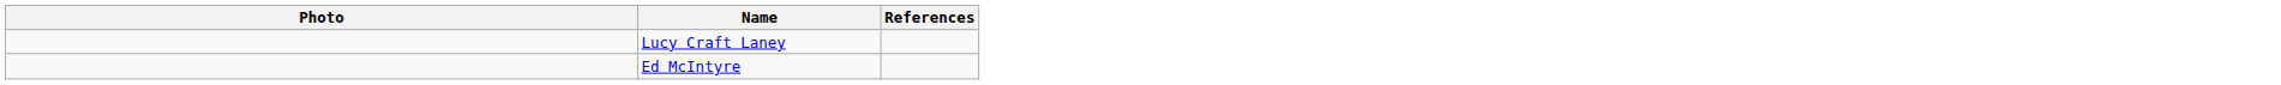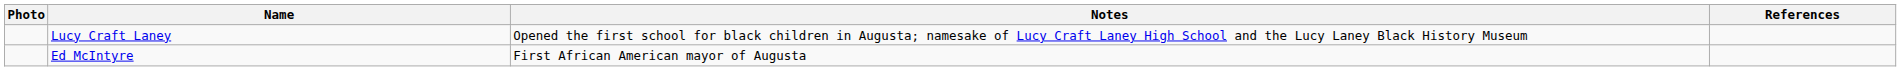 <table class="wikitable sortable">
 <tr>
 <th width="100px" class="unsortable">Photo</th>
 <th width="25%">Name</th>
+<th width="65%">Notes</th>
 <th width="10%" class="unsortable">References</th>
 </tr>
 <tr>
 <td></td>
 <td><a href='#'>Lucy Craft Laney</a></td>
+<td>Opened the first school for black children in Augusta; namesake of <a href='#'>Lucy Craft Laney High School</a> and the Lucy Laney Black History Museum</td>
 <td></td>
 </tr>
 <tr>
 <td></td>
 <td><a href='#'>Ed McIntyre</a></td>
+<td>First African American mayor of Augusta</td>
 <td></td>
 </tr>
 </table>
